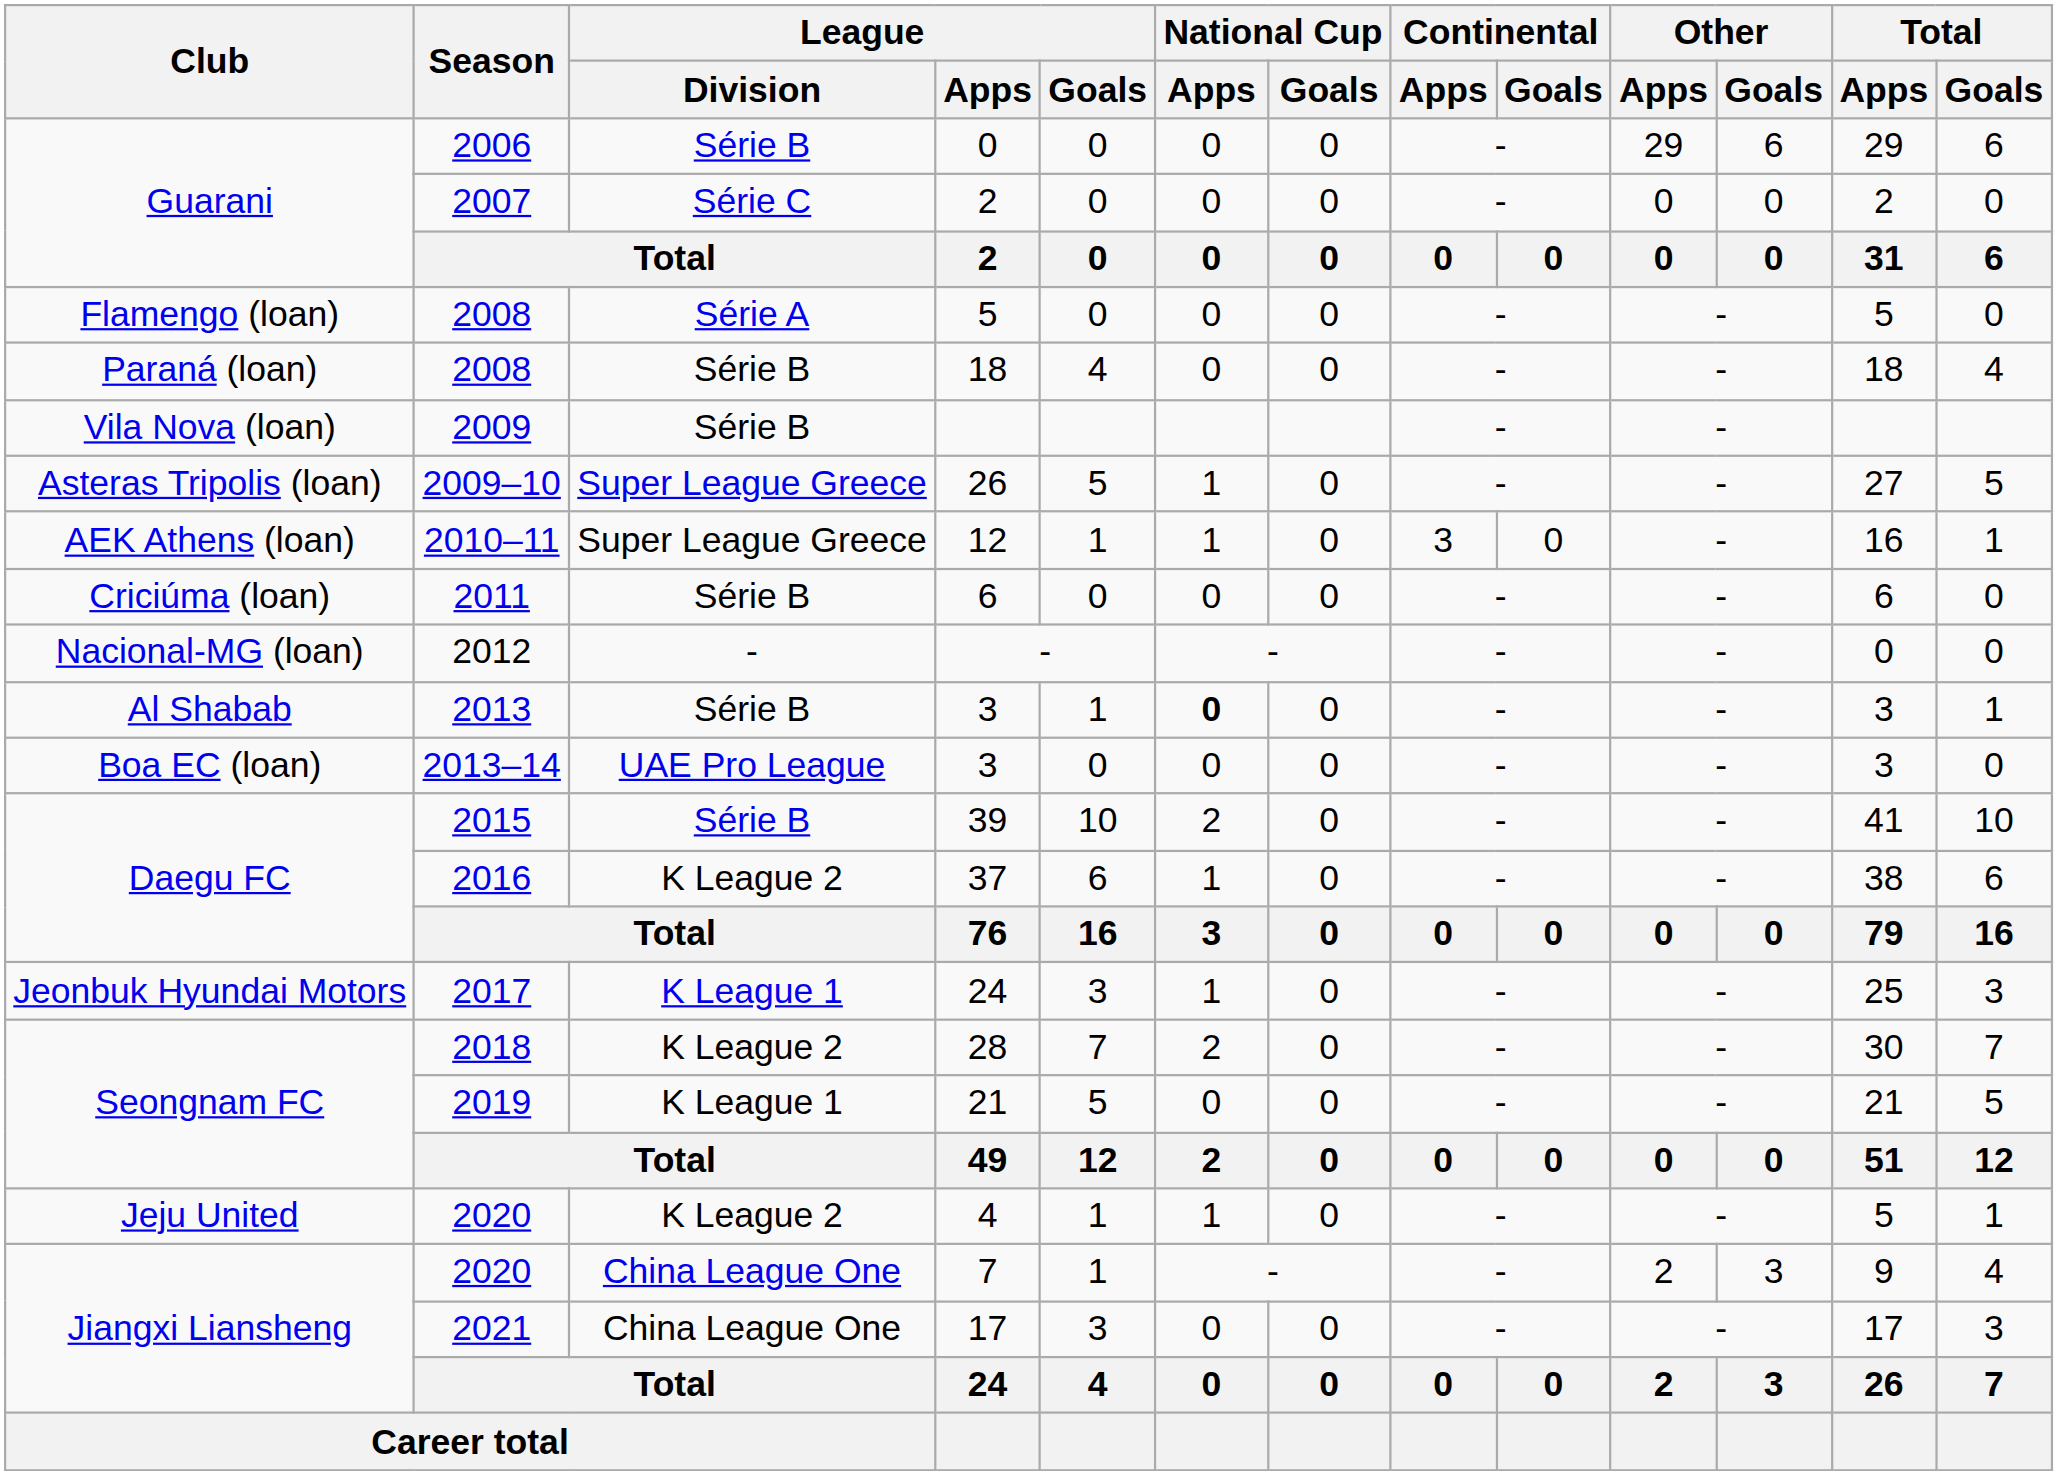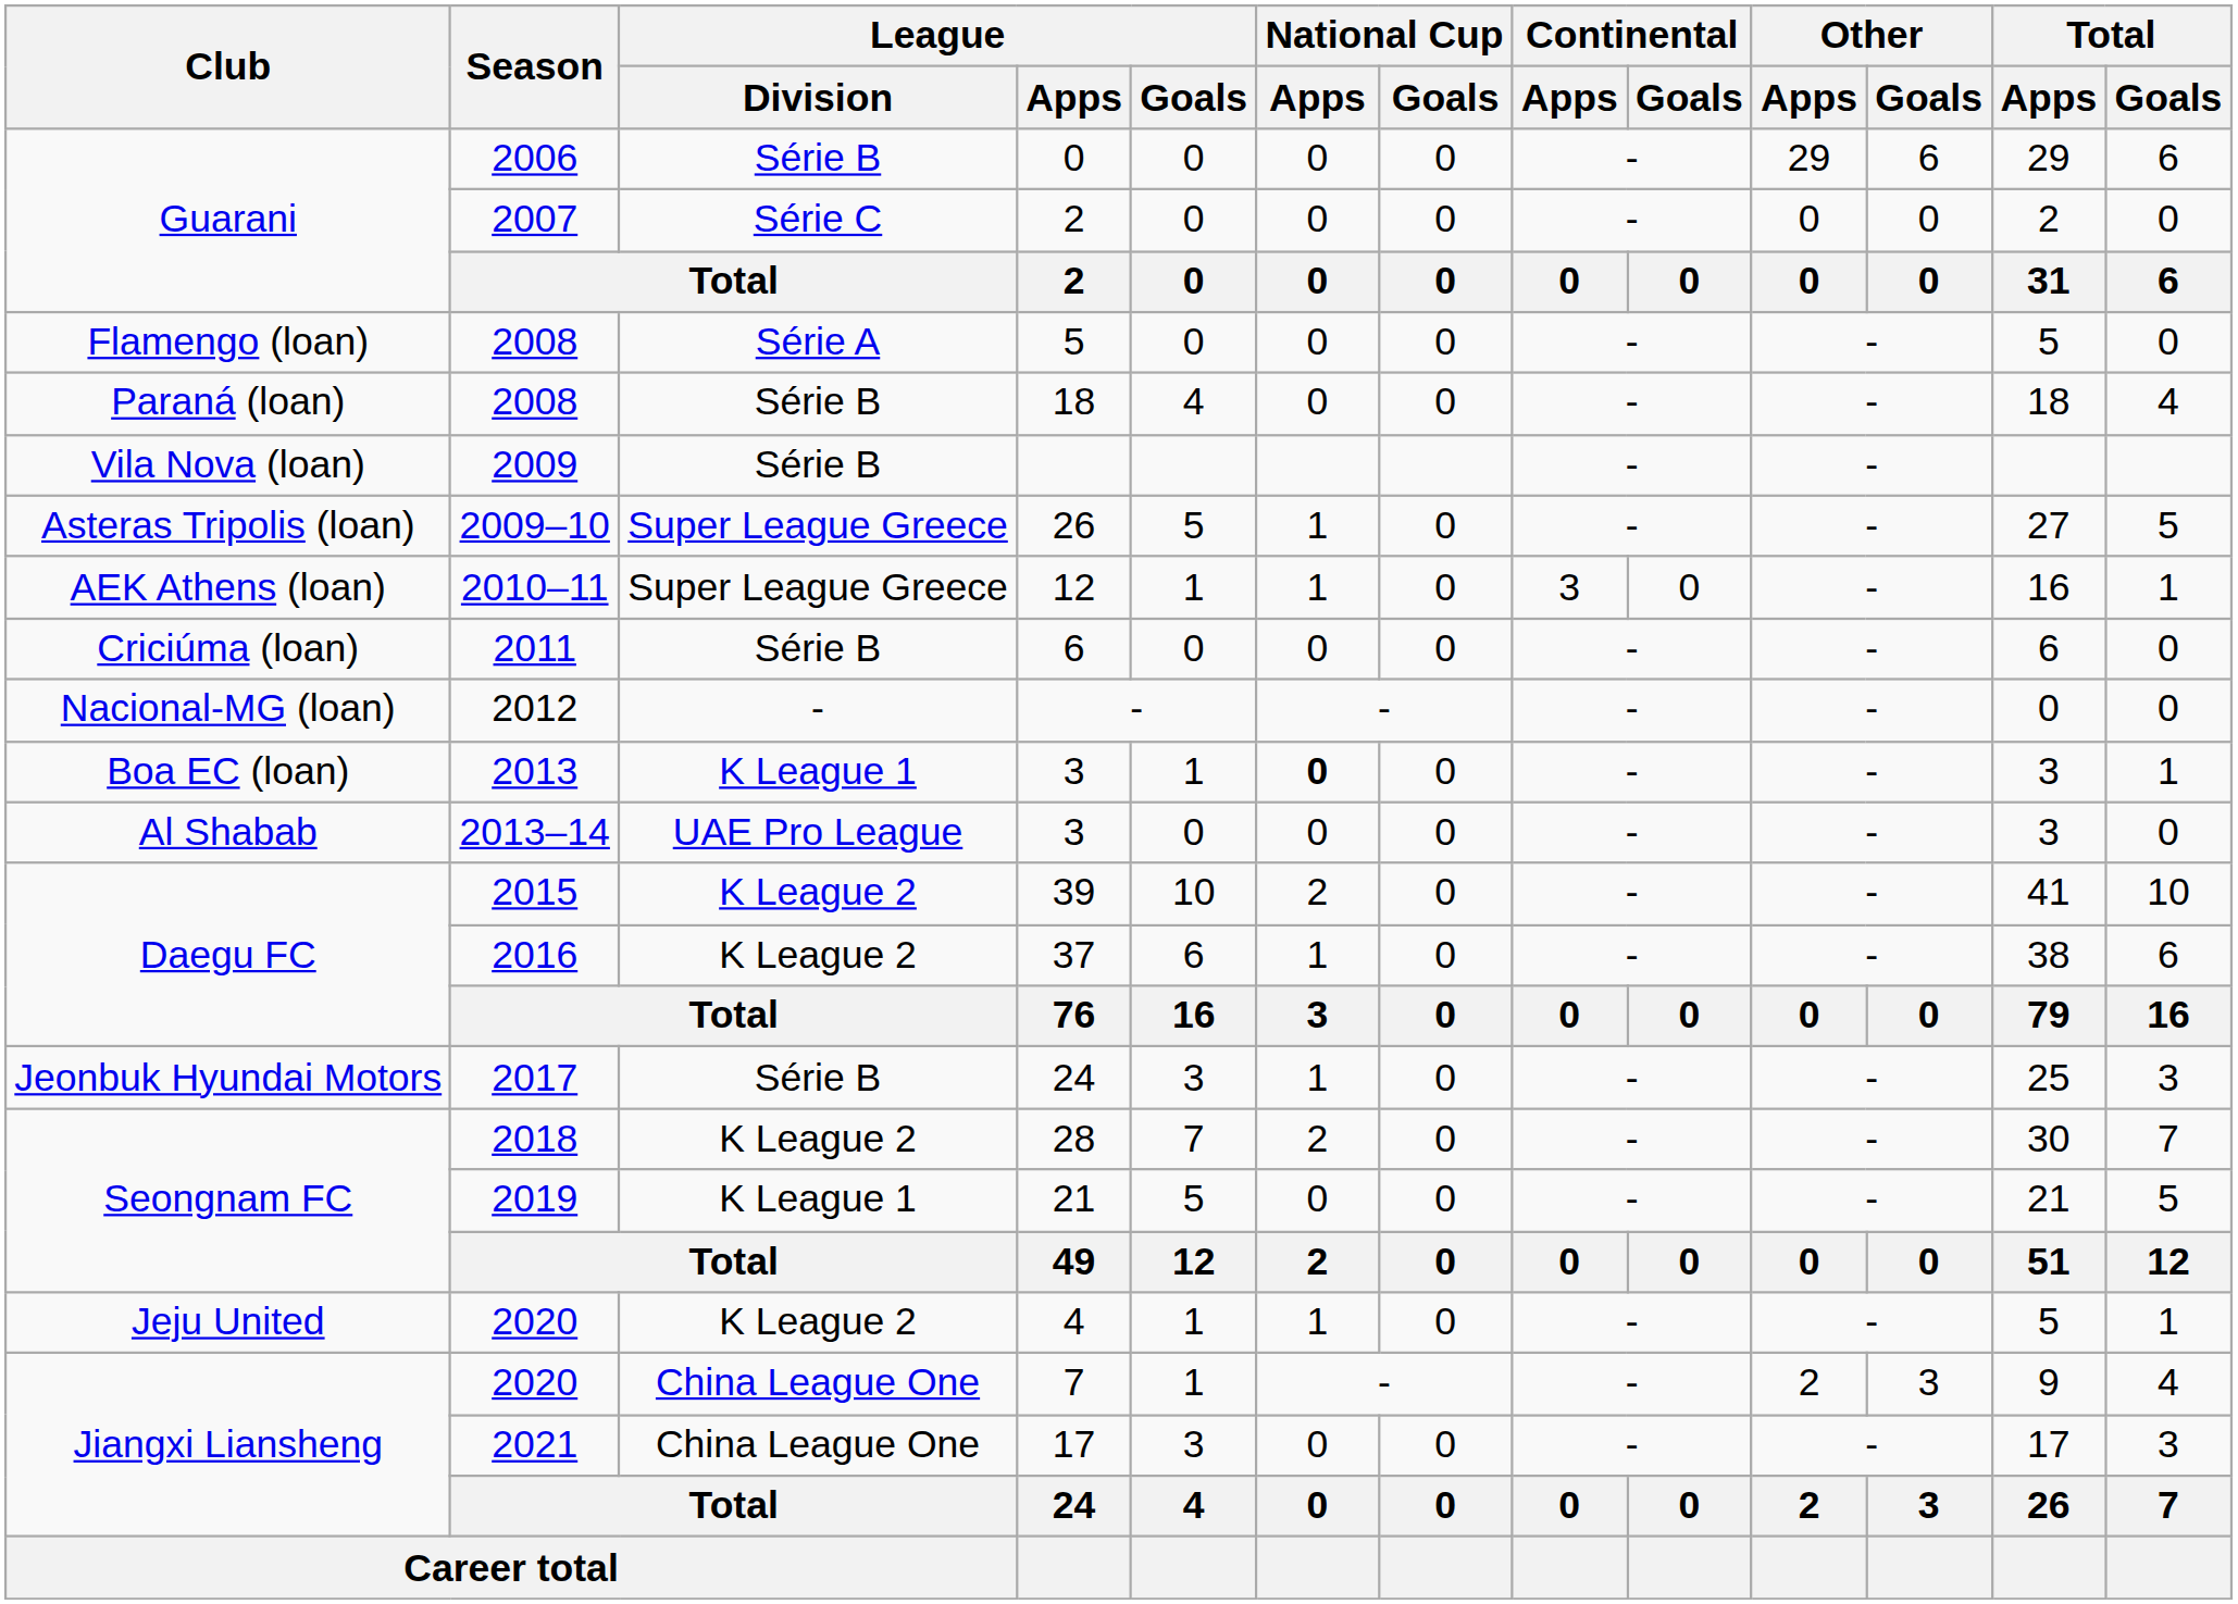 <table class="wikitable" style="text-align: center">
 <tr>
 <th rowspan="2">Club</th>
 <th rowspan="2">Season</th>
 <th colspan="3">League</th>
 <th colspan="2">National Cup</th>
 <th colspan="2">Continental</th>
 <th colspan="2">Other</th>
 <th colspan="2">Total</th>
 </tr>
 <tr>
 <th>Division</th>
 <th>Apps</th>
 <th>Goals</th>
 <th>Apps</th>
 <th>Goals</th>
 <th>Apps</th>
 <th>Goals</th>
 <th>Apps</th>
 <th>Goals</th>
 <th>Apps</th>
 <th>Goals</th>
 </tr>
 <tr>
 <td rowspan=3><a href='#'>Guarani</a></td>
 <td><a href='#'>2006</a></td>
 <td><a href='#'>Série B</a></td>
 <td>0</td>
 <td>0</td>
 <td>0</td>
 <td>0</td>
 <td colspan="2">-</td>
 <td>29 </td>
 <td>6</td>
 <td>29</td>
 <td>6</td>
 </tr>
 <tr>
 <td><a href='#'>2007</a></td>
 <td><a href='#'>Série C</a></td>
 <td>2</td>
 <td>0</td>
 <td>0</td>
 <td>0</td>
 <td colspan="2">-</td>
 <td>0</td>
 <td>0</td>
 <td>2</td>
 <td>0</td>
 </tr>
 <tr>
 <th colspan=2>Total</th>
 <th>2</th>
 <th>0</th>
 <th>0</th>
 <th>0</th>
 <th>0</th>
 <th>0</th>
 <th>0</th>
 <th>0</th>
 <th>31</th>
 <th>6</th>
 </tr>
 <tr>
 <td><a href='#'>Flamengo</a> (loan)</td>
 <td><a href='#'>2008</a></td>
 <td><a href='#'>Série A</a></td>
 <td>5</td>
 <td>0</td>
 <td>0</td>
 <td>0</td>
 <td colspan="2">-</td>
 <td colspan="2">-</td>
 <td>5</td>
 <td>0</td>
 </tr>
 <tr>
 <td><a href='#'>Paraná</a> (loan)</td>
 <td><a href='#'>2008</a></td>
 <td>Série B</td>
 <td>18</td>
 <td>4</td>
 <td>0</td>
 <td>0</td>
 <td colspan="2">-</td>
 <td colspan="2">-</td>
 <td>18</td>
 <td>4</td>
 </tr>
 <tr>
 <td><a href='#'>Vila Nova</a> (loan)</td>
 <td><a href='#'>2009</a></td>
 <td>Série B</td>
 <td></td>
 <td></td>
 <td></td>
 <td></td>
 <td colspan="2">-</td>
 <td colspan="2">-</td>
 <td></td>
 <td></td>
 </tr>
 <tr>
 <td><a href='#'>Asteras Tripolis</a> (loan)</td>
 <td><a href='#'>2009–10</a></td>
 <td><a href='#'>Super League Greece</a></td>
 <td>26</td>
 <td>5</td>
 <td>1</td>
 <td>0</td>
 <td colspan="2">-</td>
 <td colspan="2">-</td>
 <td>27</td>
 <td>5</td>
 </tr>
 <tr>
 <td><a href='#'>AEK Athens</a> (loan)</td>
 <td><a href='#'>2010–11</a></td>
 <td>Super League Greece</td>
 <td>12</td>
 <td>1</td>
 <td>1</td>
 <td>0</td>
 <td>3</td>
 <td>0</td>
 <td colspan="2">-</td>
 <td>16</td>
 <td>1</td>
 </tr>
 <tr>
 <td><a href='#'>Criciúma</a> (loan)</td>
 <td><a href='#'>2011</a></td>
 <td>Série B</td>
 <td>6</td>
 <td>0</td>
 <td>0</td>
 <td>0</td>
 <td colspan="2">-</td>
 <td colspan="2">-</td>
 <td>6</td>
 <td>0</td>
 </tr>
 <tr>
 <td><a href='#'>Nacional-MG</a> (loan)</td>
 <td>2012</td>
 <td>-</td>
 <td colspan="2">-</td>
 <td colspan="2">-</td>
 <td colspan="2">-</td>
 <td colspan="2">-</td>
 <td>0</td>
 <td>0</td>
 </tr>
 <tr>
-<td><a href='#'>Al Shabab</a></td>
+<td><a href='#'>Boa EC</a> (loan)</td>
 <td><a href='#'>2013</a></td>
-<td>Série B</td>
+<td><a href='#'>K League 1</a></td>
 <td>3</td>
 <td>1</td>
 <td><strong>0</strong></td>
 <td>0</td>
 <td colspan="2">-</td>
 <td colspan="2">-</td>
 <td>3</td>
 <td>1</td>
 </tr>
 <tr>
-<td><a href='#'>Boa EC</a> (loan)</td>
+<td><a href='#'>Al Shabab</a></td>
 <td><a href='#'>2013–14</a></td>
 <td><a href='#'>UAE Pro League</a></td>
 <td>3</td>
 <td>0</td>
 <td>0</td>
 <td>0</td>
 <td colspan="2">-</td>
 <td colspan="2">-</td>
 <td>3</td>
 <td>0</td>
 </tr>
 <tr>
 <td rowspan=3><a href='#'>Daegu FC</a></td>
 <td><a href='#'>2015</a></td>
-<td><a href='#'>Série B</a></td>
+<td><a href='#'>K League 2</a></td>
 <td>39</td>
 <td>10</td>
 <td>2</td>
 <td>0</td>
 <td colspan="2">-</td>
 <td colspan="2">-</td>
 <td>41</td>
 <td>10</td>
 </tr>
 <tr>
 <td><a href='#'>2016</a></td>
 <td>K League 2</td>
 <td>37</td>
 <td>6</td>
 <td>1</td>
 <td>0</td>
 <td colspan="2">-</td>
 <td colspan="2">-</td>
 <td>38</td>
 <td>6</td>
 </tr>
 <tr>
 <th colspan=2>Total</th>
 <th>76</th>
 <th>16</th>
 <th>3</th>
 <th>0</th>
 <th>0</th>
 <th>0</th>
 <th>0</th>
 <th>0</th>
 <th>79</th>
 <th>16</th>
 </tr>
 <tr>
 <td><a href='#'>Jeonbuk Hyundai Motors</a></td>
 <td><a href='#'>2017</a></td>
-<td><a href='#'>K League 1</a></td>
+<td>Série B</td>
 <td>24</td>
 <td>3</td>
 <td>1</td>
 <td>0</td>
 <td colspan="2">-</td>
 <td colspan="2">-</td>
 <td>25</td>
 <td>3</td>
 </tr>
 <tr>
 <td rowspan=3><a href='#'>Seongnam FC</a></td>
 <td><a href='#'>2018</a></td>
 <td>K League 2</td>
 <td>28</td>
 <td>7</td>
 <td>2</td>
 <td>0</td>
 <td colspan="2">-</td>
 <td colspan="2">-</td>
 <td>30</td>
 <td>7</td>
 </tr>
 <tr>
 <td><a href='#'>2019</a></td>
 <td>K League 1</td>
 <td>21</td>
 <td>5</td>
 <td>0</td>
 <td>0</td>
 <td colspan="2">-</td>
 <td colspan="2">-</td>
 <td>21</td>
 <td>5</td>
 </tr>
 <tr>
 <th colspan=2>Total</th>
 <th>49</th>
 <th>12</th>
 <th>2</th>
 <th>0</th>
 <th>0</th>
 <th>0</th>
 <th>0</th>
 <th>0</th>
 <th>51</th>
 <th>12</th>
 </tr>
 <tr>
 <td><a href='#'>Jeju United</a></td>
 <td><a href='#'>2020</a></td>
 <td>K League 2</td>
 <td>4</td>
 <td>1</td>
 <td>1</td>
 <td>0</td>
 <td colspan="2">-</td>
 <td colspan="2">-</td>
 <td>5</td>
 <td>1</td>
 </tr>
 <tr>
 <td rowspan=3><a href='#'>Jiangxi Liansheng</a></td>
 <td><a href='#'>2020</a></td>
 <td><a href='#'>China League One</a></td>
 <td>7</td>
 <td>1</td>
 <td colspan="2">-</td>
 <td colspan="2">-</td>
 <td>2</td>
 <td>3</td>
 <td>9</td>
 <td>4</td>
 </tr>
 <tr>
 <td><a href='#'>2021</a></td>
 <td>China League One</td>
 <td>17</td>
 <td>3</td>
 <td>0</td>
 <td>0</td>
 <td colspan="2">-</td>
 <td colspan="2">-</td>
 <td>17</td>
 <td>3</td>
 </tr>
 <tr>
 <th colspan=2>Total</th>
 <th>24</th>
 <th>4</th>
 <th>0</th>
 <th>0</th>
 <th>0</th>
 <th>0</th>
 <th>2</th>
 <th>3</th>
 <th>26</th>
 <th>7</th>
 </tr>
 <tr>
 <th colspan=3>Career total</th>
 <th></th>
 <th></th>
 <th></th>
 <th></th>
 <th></th>
 <th></th>
 <th></th>
 <th></th>
 <th></th>
 <th></th>
 </tr>
 </table>
